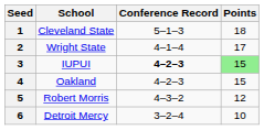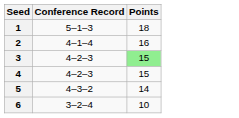 <table class="wikitable" style="text-align:center">
 <tr>
 <th>Seed</th>
-<th>School</th>
 <th>Conference Record</th>
 <th>Points</th>
 </tr>
 <tr>
 <th>1</th>
-<td><a href='#'>Cleveland State</a></td>
 <td>5–1–3</td>
 <td>18</td>
 </tr>
 <tr>
 <th>2</th>
-<td><a href='#'>Wright State</a></td>
 <td>4–1–4</td>
-<td>17</td>
+<td>16</td>
 </tr>
 <tr>
 <th>3</th>
-<td><a href='#'>IUPUI</a></td>
-<td><strong>4–2–3</strong></td>
+<td>4–2–3</td>
 <td style="background: lightgreen;">15</td>
 </tr>
 <tr>
 <th>4</th>
-<td><a href='#'>Oakland</a></td>
 <td>4–2–3</td>
 <td>15</td>
 </tr>
 <tr>
 <th>5</th>
-<td><a href='#'>Robert Morris</a></td>
 <td>4–3–2</td>
-<td>12</td>
+<td>14</td>
 </tr>
 <tr>
 <th>6</th>
-<td><a href='#'>Detroit Mercy</a></td>
 <td>3–2–4</td>
 <td>10</td>
 </tr>
 </table>
